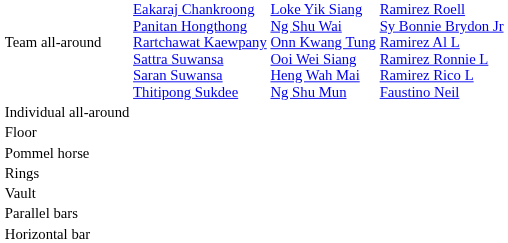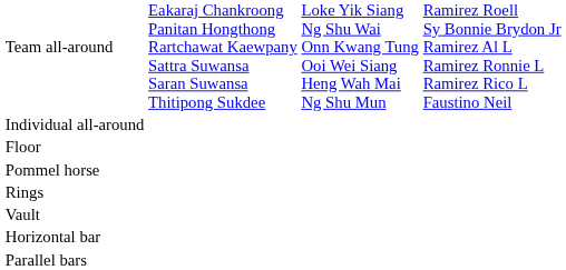 <table>
 <tr>
 <td>Team all-around</td>
 <td><br><a href='#'>Eakaraj Chankroong</a><br><a href='#'>Panitan Hongthong</a><br><a href='#'>Rartchawat Kaewpany</a><br><a href='#'>Sattra Suwansa</a><br><a href='#'>Saran Suwansa</a><br><a href='#'>Thitipong Sukdee</a></td>
 <td><br><a href='#'>Loke Yik Siang</a><br><a href='#'>Ng Shu Wai</a><br><a href='#'>Onn Kwang Tung</a><br><a href='#'>Ooi Wei Siang</a><br><a href='#'>Heng Wah Mai</a><br><a href='#'>Ng Shu Mun</a></td>
 <td><br><a href='#'>Ramirez Roell</a><br><a href='#'>Sy Bonnie Brydon Jr</a><br><a href='#'>Ramirez Al L</a><br><a href='#'>Ramirez Ronnie L</a><br><a href='#'>Ramirez Rico L</a><br><a href='#'>Faustino Neil</a></td>
 </tr>
 <tr>
 <td>Individual all-around</td>
 <td></td>
 <td></td>
 <td></td>
 </tr>
 <tr>
 <td>Floor</td>
 <td></td>
 <td></td>
 <td></td>
 </tr>
 <tr>
 <td>Pommel horse</td>
 <td></td>
 <td><br></td>
 <td></td>
 </tr>
 <tr>
 <td>Rings</td>
 <td><br></td>
 <td></td>
 <td></td>
 </tr>
 <tr>
 <td>Vault</td>
 <td></td>
 <td></td>
 <td></td>
 </tr>
 <tr>
+<td>Horizontal bar</td>
+<td></td>
+<td></td>
+<td></td>
+</tr>
+<tr>
 <td>Parallel bars</td>
 <td><br></td>
 <td></td>
 <td></td>
 </tr>
-<tr>
-<td>Horizontal bar</td>
-<td></td>
-<td></td>
-<td></td>
-</tr>
 </table>
